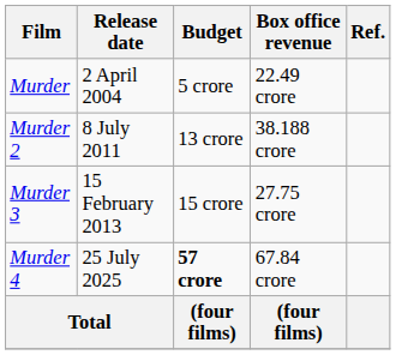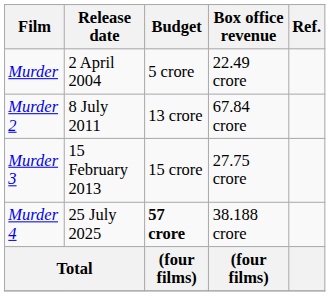 <table class="wikitable" style="width:50%;">
 <tr>
 <th style="text-align:centr;">Film</th>
 <th style="text-align:centr;">Release date</th>
 <th style="text-align:centr;">Budget</th>
 <th style="text-align:centr;">Box office revenue</th>
 <th style="text-align:centr;">Ref.</th>
 </tr>
 <tr>
 <td><em><a href='#'>Murder</a></em></td>
 <td>2 April 2004</td>
 <td>5 crore</td>
 <td>22.49 crore</td>
 <td></td>
 </tr>
 <tr>
 <td><em><a href='#'>Murder 2</a></em></td>
 <td>8 July 2011</td>
 <td>13 crore</td>
-<td>38.188 crore</td>
+<td>67.84 crore</td>
 <td></td>
 </tr>
 <tr>
 <td><em><a href='#'>Murder 3</a></em></td>
 <td>15 February 2013</td>
 <td>15 crore</td>
 <td>27.75 crore</td>
 <td></td>
 </tr>
 <tr>
 <td><em><a href='#'>Murder 4</a></em></td>
 <td>25 July 2025</td>
 <td><strong>57 crore</strong></td>
-<td>67.84 crore</td>
+<td>38.188 crore</td>
 <td></td>
 </tr>
 <tr>
 <th colspan="2">Total</th>
 <th> (four films)</th>
 <th> (four films)</th>
 <th></th>
 </tr>
 <tr>
 </tr>
 </table>
